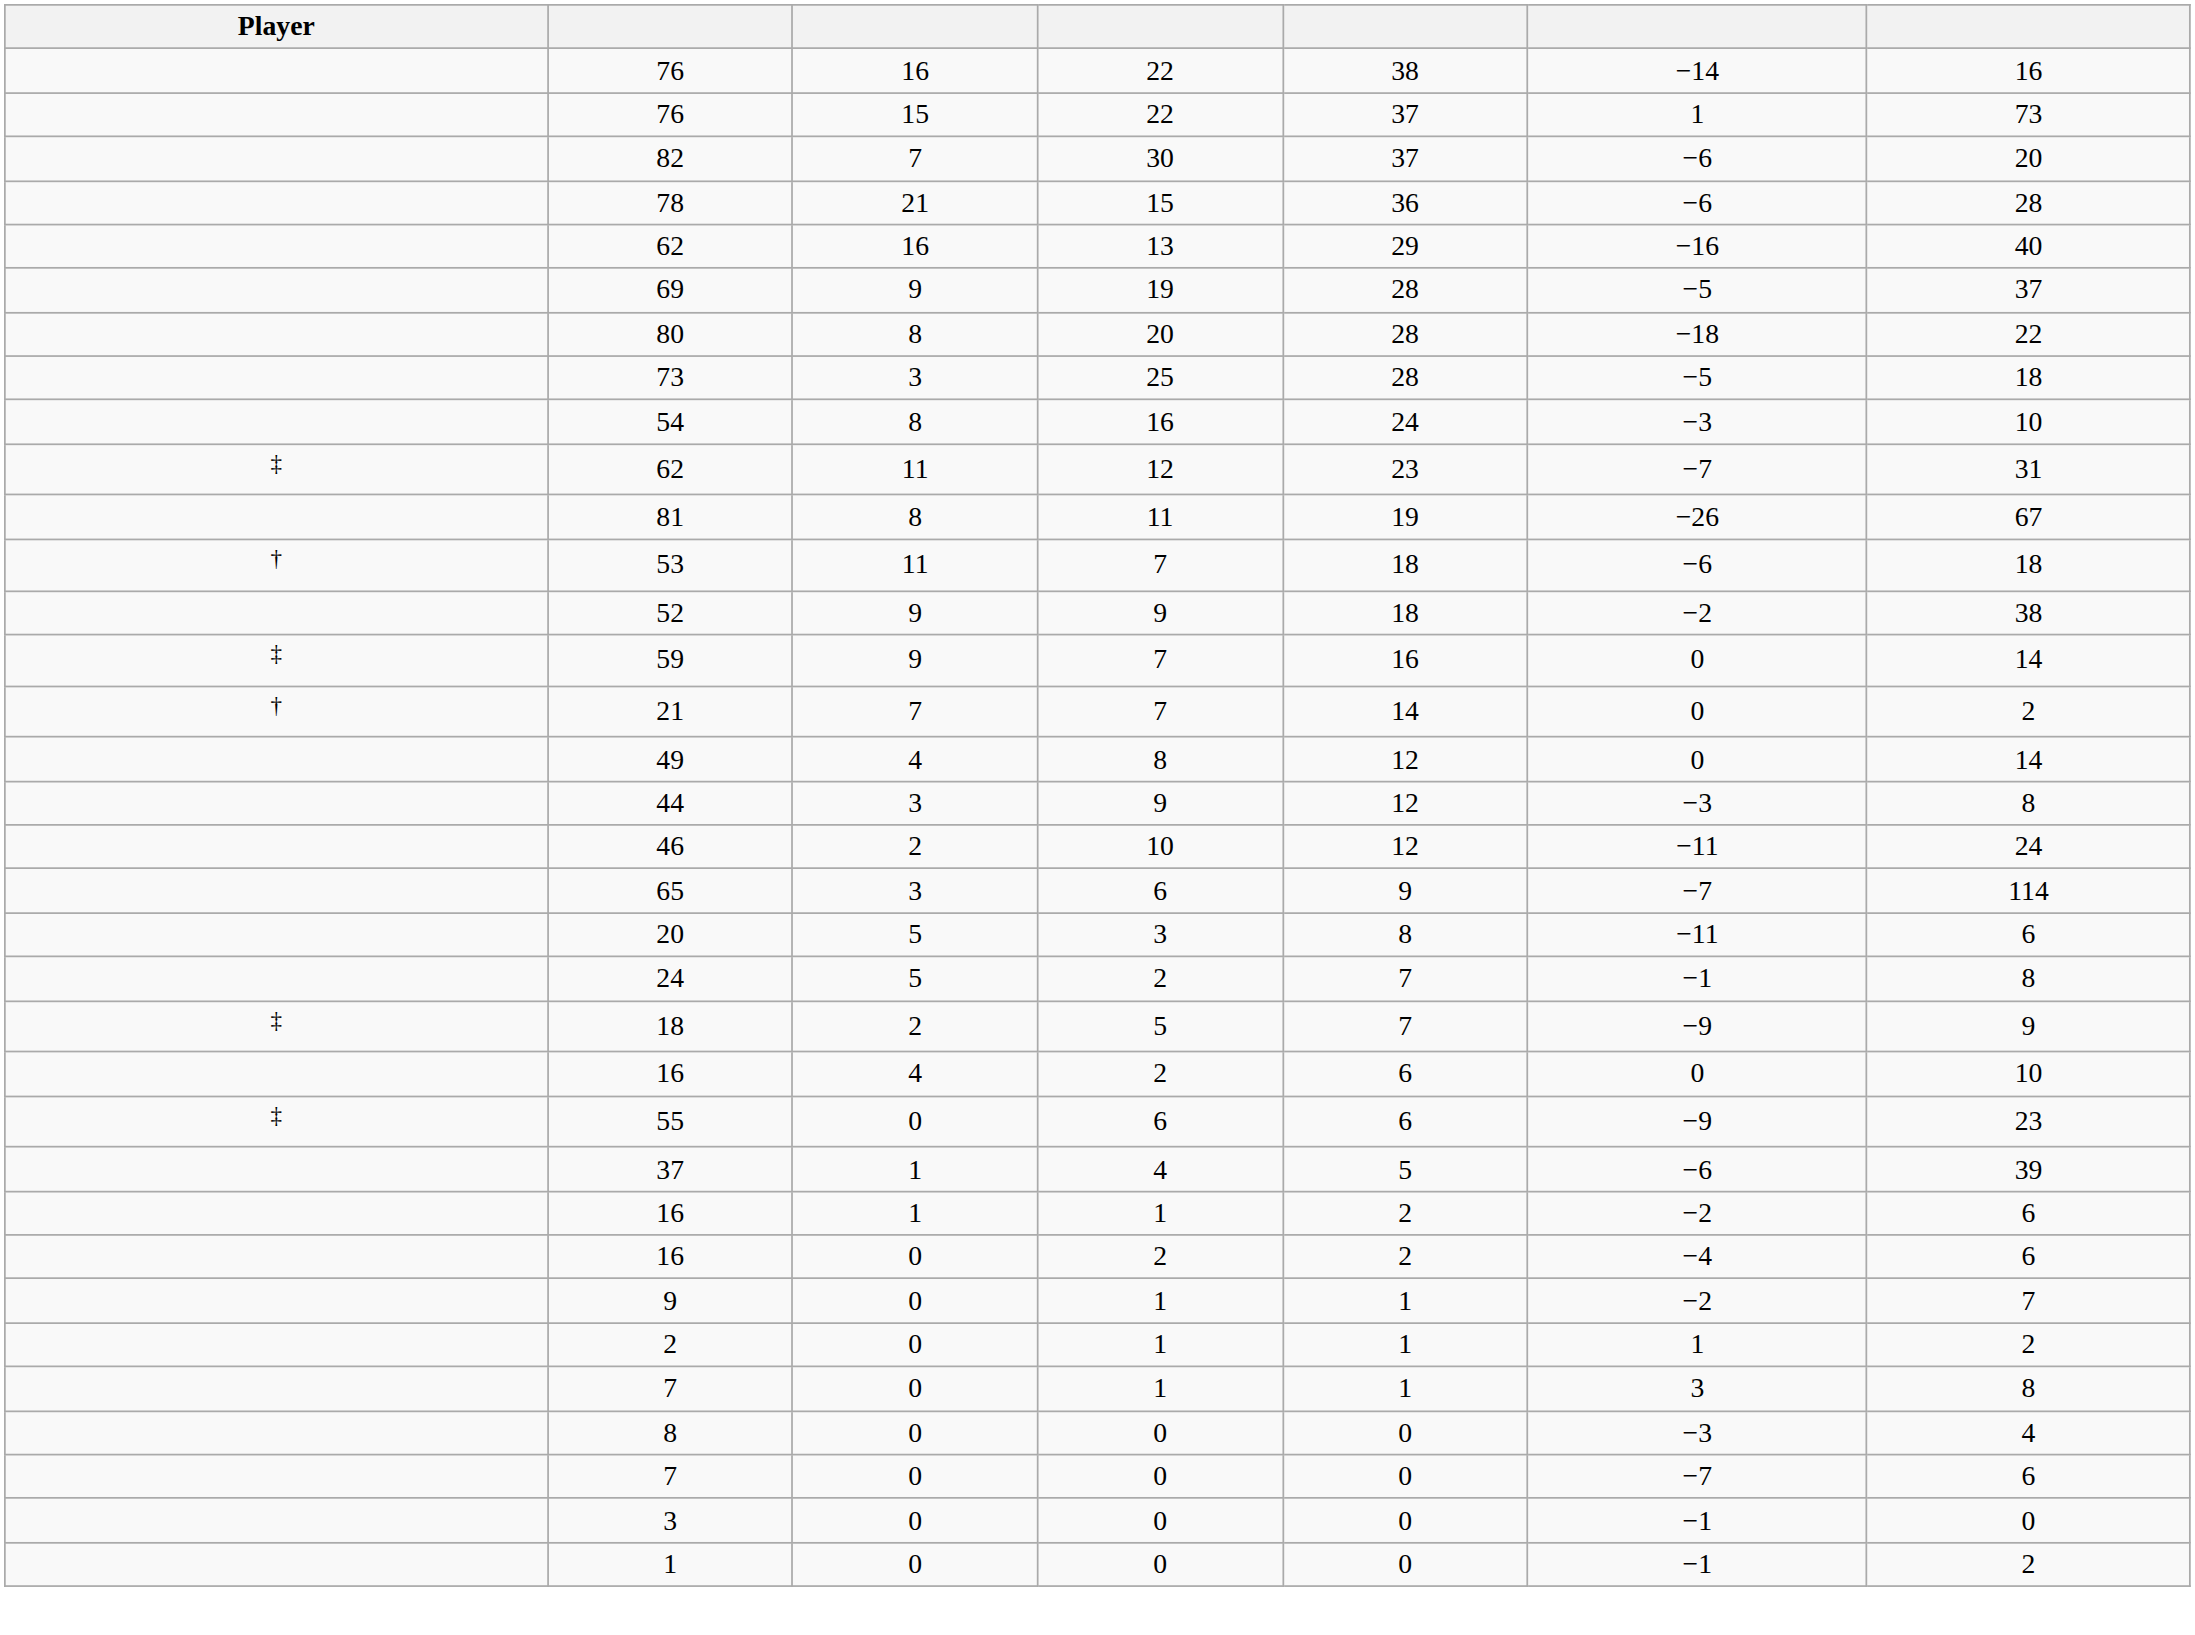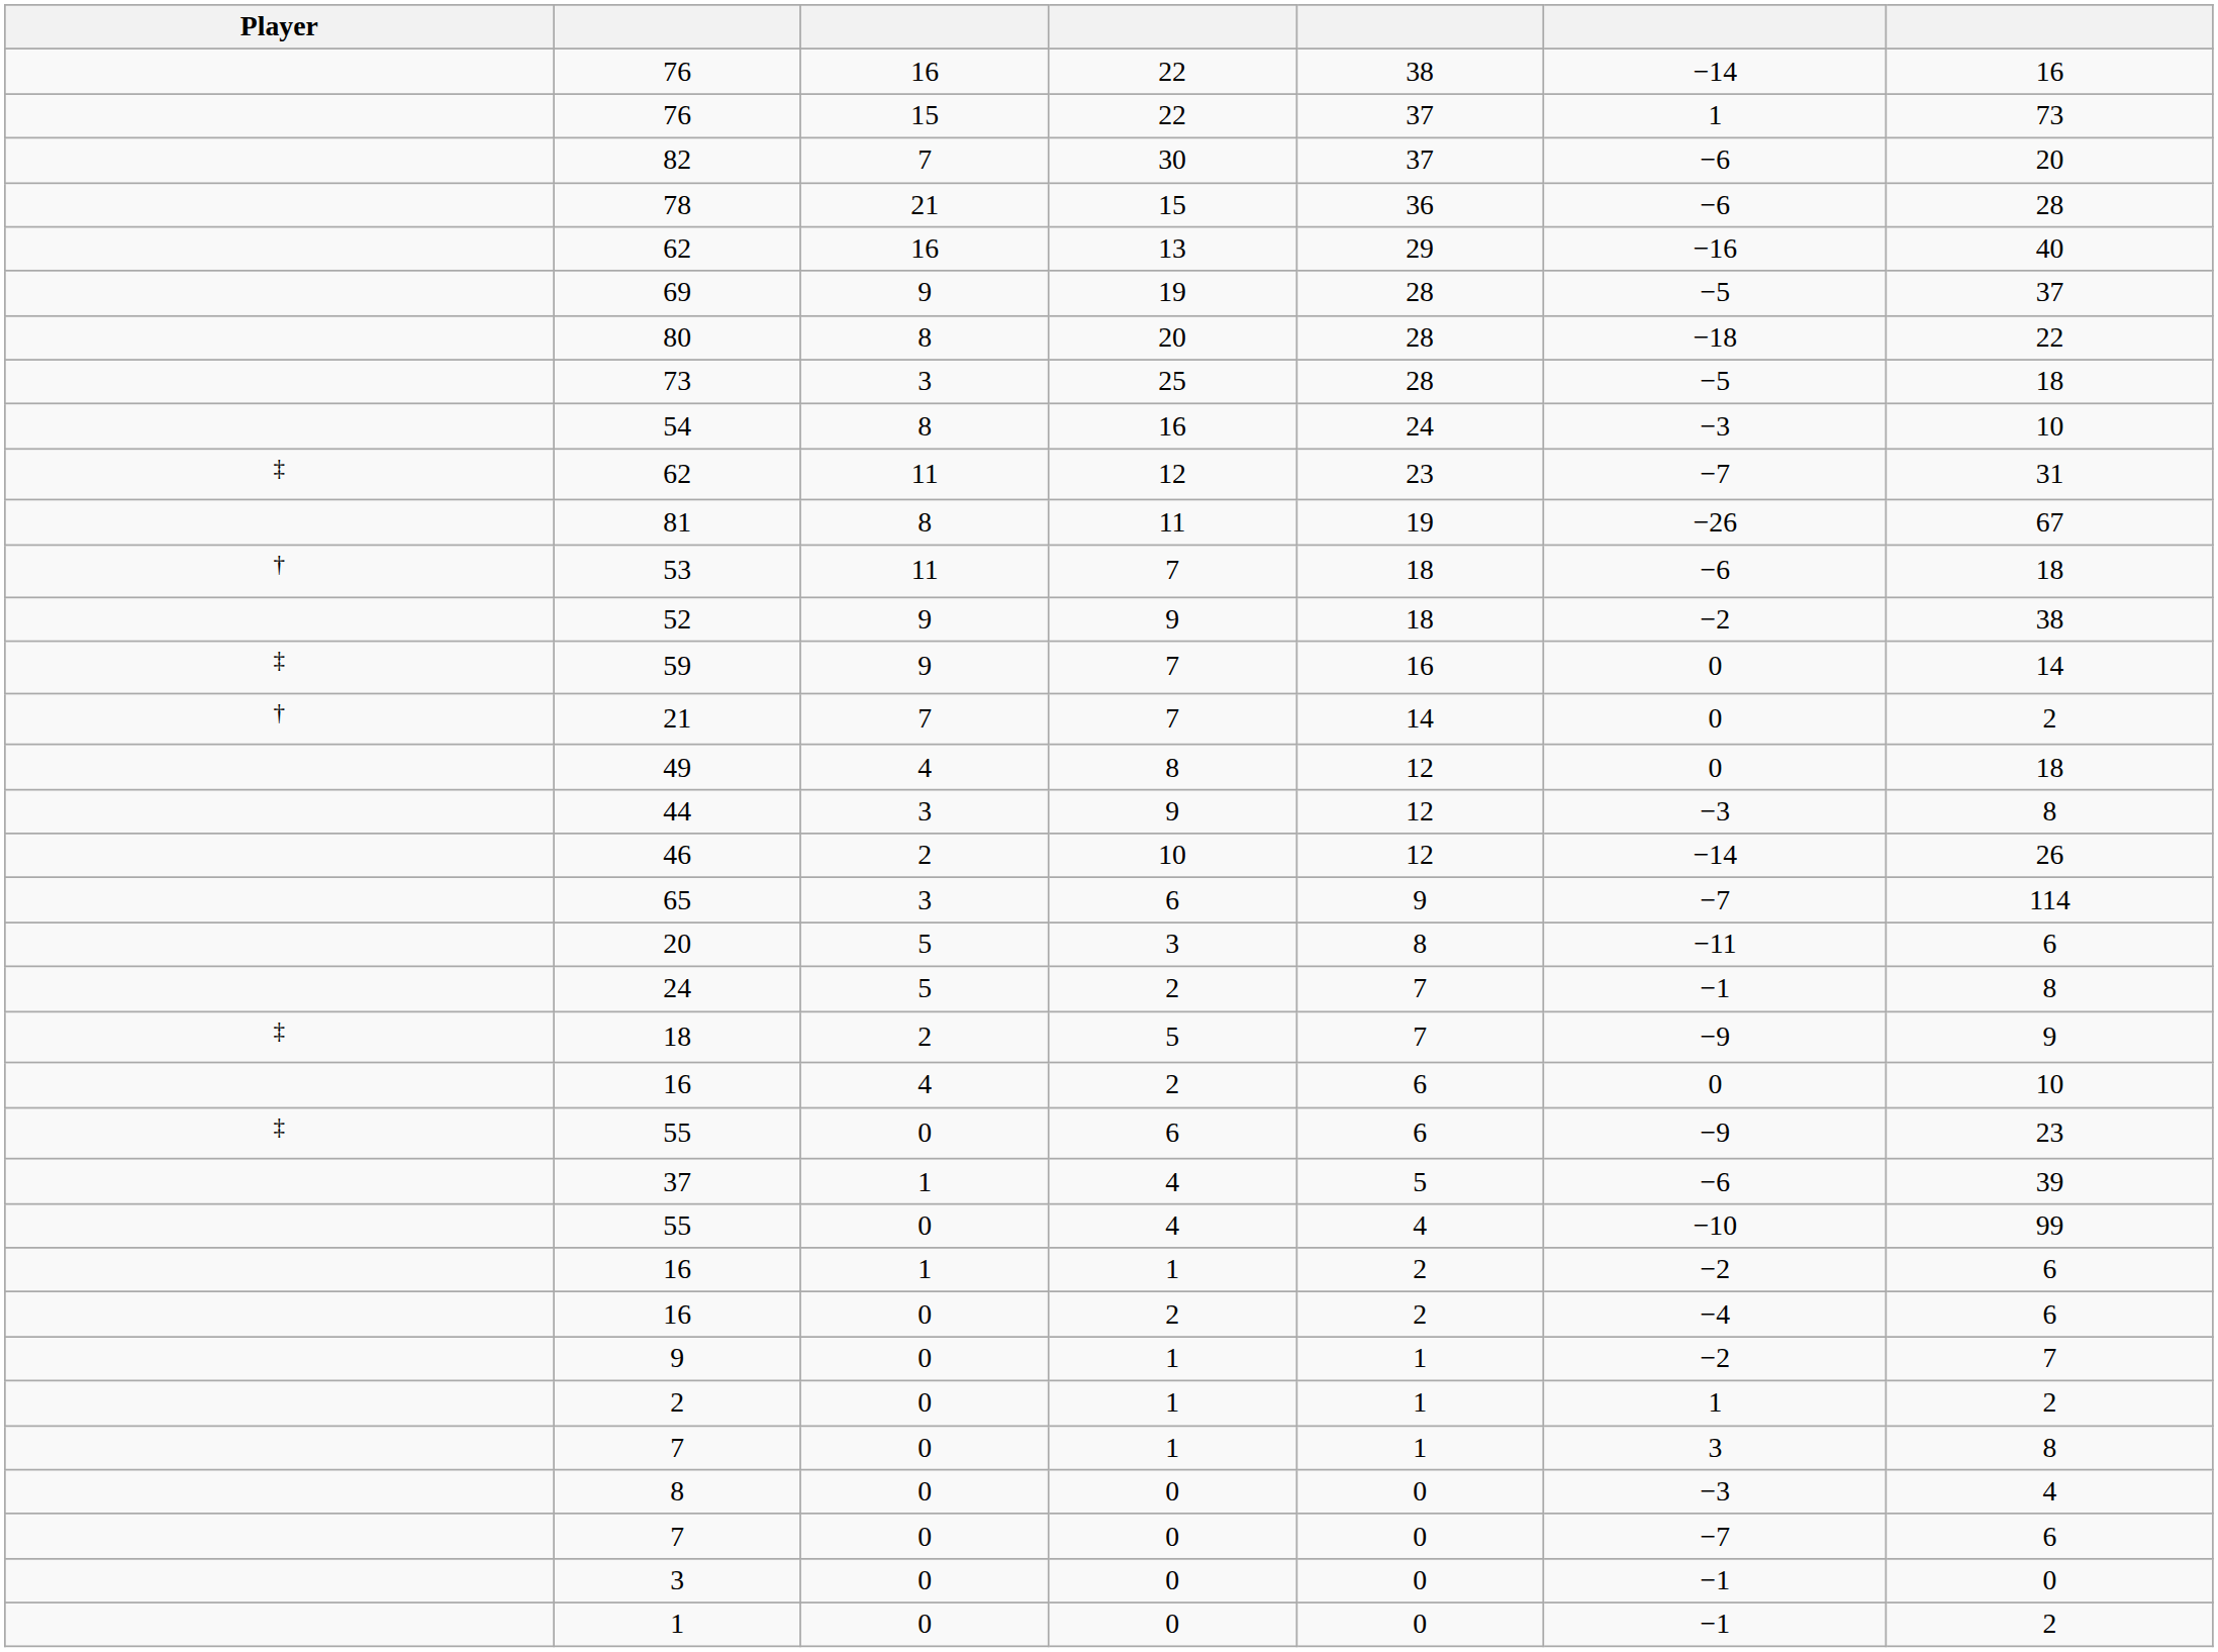 <table class="wikitable sortable" style="width:100%; text-align:center;">
 <tr>
 <th>Player</th>
 <th></th>
 <th></th>
 <th></th>
 <th></th>
 <th data-sort-type="number"></th>
 <th></th>
 </tr>
 <tr>
 <td></td>
 <td>76</td>
 <td>16</td>
 <td>22</td>
 <td>38</td>
 <td>−14</td>
 <td>16</td>
 </tr>
 <tr>
 <td></td>
 <td>76</td>
 <td>15</td>
 <td>22</td>
 <td>37</td>
 <td>1</td>
 <td>73</td>
 </tr>
 <tr>
 <td></td>
 <td>82</td>
 <td>7</td>
 <td>30</td>
 <td>37</td>
 <td>−6</td>
 <td>20</td>
 </tr>
 <tr>
 <td></td>
 <td>78</td>
 <td>21</td>
 <td>15</td>
 <td>36</td>
 <td>−6</td>
 <td>28</td>
 </tr>
 <tr>
 <td></td>
 <td>62</td>
 <td>16</td>
 <td>13</td>
 <td>29</td>
 <td>−16</td>
 <td>40</td>
 </tr>
 <tr>
 <td></td>
 <td>69</td>
 <td>9</td>
 <td>19</td>
 <td>28</td>
 <td>−5</td>
 <td>37</td>
 </tr>
 <tr>
 <td></td>
 <td>80</td>
 <td>8</td>
 <td>20</td>
 <td>28</td>
 <td>−18</td>
 <td>22</td>
 </tr>
 <tr>
 <td></td>
 <td>73</td>
 <td>3</td>
 <td>25</td>
 <td>28</td>
 <td>−5</td>
 <td>18</td>
 </tr>
 <tr>
 <td></td>
 <td>54</td>
 <td>8</td>
 <td>16</td>
 <td>24</td>
 <td>−3</td>
 <td>10</td>
 </tr>
 <tr>
 <td><sup>‡</sup></td>
 <td>62</td>
 <td>11</td>
 <td>12</td>
 <td>23</td>
 <td>−7</td>
 <td>31</td>
 </tr>
 <tr>
 <td></td>
 <td>81</td>
 <td>8</td>
 <td>11</td>
 <td>19</td>
 <td>−26</td>
 <td>67</td>
 </tr>
 <tr>
 <td><sup>†</sup></td>
 <td>53</td>
 <td>11</td>
 <td>7</td>
 <td>18</td>
 <td>−6</td>
 <td>18</td>
 </tr>
 <tr>
 <td></td>
 <td>52</td>
 <td>9</td>
 <td>9</td>
 <td>18</td>
 <td>−2</td>
 <td>38</td>
 </tr>
 <tr>
 <td><sup>‡</sup></td>
 <td>59</td>
 <td>9</td>
 <td>7</td>
 <td>16</td>
 <td>0</td>
 <td>14</td>
 </tr>
 <tr>
 <td><sup>†</sup></td>
 <td>21</td>
 <td>7</td>
 <td>7</td>
 <td>14</td>
 <td>0</td>
 <td>2</td>
 </tr>
 <tr>
 <td></td>
 <td>49</td>
 <td>4</td>
 <td>8</td>
 <td>12</td>
 <td>0</td>
-<td>14</td>
+<td>18</td>
 </tr>
 <tr>
 <td></td>
 <td>44</td>
 <td>3</td>
 <td>9</td>
 <td>12</td>
 <td>−3</td>
 <td>8</td>
 </tr>
 <tr>
 <td></td>
 <td>46</td>
 <td>2</td>
 <td>10</td>
 <td>12</td>
-<td>−11</td>
-<td>24</td>
+<td>−14</td>
+<td>26</td>
 </tr>
 <tr>
 <td></td>
 <td>65</td>
 <td>3</td>
 <td>6</td>
 <td>9</td>
 <td>−7</td>
 <td>114</td>
 </tr>
 <tr>
 <td></td>
 <td>20</td>
 <td>5</td>
 <td>3</td>
 <td>8</td>
 <td>−11</td>
 <td>6</td>
 </tr>
 <tr>
 <td></td>
 <td>24</td>
 <td>5</td>
 <td>2</td>
 <td>7</td>
 <td>−1</td>
 <td>8</td>
 </tr>
 <tr>
 <td><sup>‡</sup></td>
 <td>18</td>
 <td>2</td>
 <td>5</td>
 <td>7</td>
 <td>−9</td>
 <td>9</td>
 </tr>
 <tr>
 <td></td>
 <td>16</td>
 <td>4</td>
 <td>2</td>
 <td>6</td>
 <td>0</td>
 <td>10</td>
 </tr>
 <tr>
 <td><sup>‡</sup></td>
 <td>55</td>
 <td>0</td>
 <td>6</td>
 <td>6</td>
 <td>−9</td>
 <td>23</td>
 </tr>
 <tr>
 <td></td>
 <td>37</td>
 <td>1</td>
 <td>4</td>
 <td>5</td>
 <td>−6</td>
 <td>39</td>
+</tr>
+<tr>
+<td></td>
+<td>55</td>
+<td>0</td>
+<td>4</td>
+<td>4</td>
+<td>−10</td>
+<td>99</td>
 </tr>
 <tr>
 <td></td>
 <td>16</td>
 <td>1</td>
 <td>1</td>
 <td>2</td>
 <td>−2</td>
 <td>6</td>
 </tr>
 <tr>
 <td></td>
 <td>16</td>
 <td>0</td>
 <td>2</td>
 <td>2</td>
 <td>−4</td>
 <td>6</td>
 </tr>
 <tr>
 <td></td>
 <td>9</td>
 <td>0</td>
 <td>1</td>
 <td>1</td>
 <td>−2</td>
 <td>7</td>
 </tr>
 <tr>
 <td></td>
 <td>2</td>
 <td>0</td>
 <td>1</td>
 <td>1</td>
 <td>1</td>
 <td>2</td>
 </tr>
 <tr>
 <td></td>
 <td>7</td>
 <td>0</td>
 <td>1</td>
 <td>1</td>
 <td>3</td>
 <td>8</td>
 </tr>
 <tr>
 <td></td>
 <td>8</td>
 <td>0</td>
 <td>0</td>
 <td>0</td>
 <td>−3</td>
 <td>4</td>
 </tr>
 <tr>
 <td></td>
 <td>7</td>
 <td>0</td>
 <td>0</td>
 <td>0</td>
 <td>−7</td>
 <td>6</td>
 </tr>
 <tr>
 <td></td>
 <td>3</td>
 <td>0</td>
 <td>0</td>
 <td>0</td>
 <td>−1</td>
 <td>0</td>
 </tr>
 <tr>
 <td></td>
 <td>1</td>
 <td>0</td>
 <td>0</td>
 <td>0</td>
 <td>−1</td>
 <td>2</td>
 </tr>
 </table>
